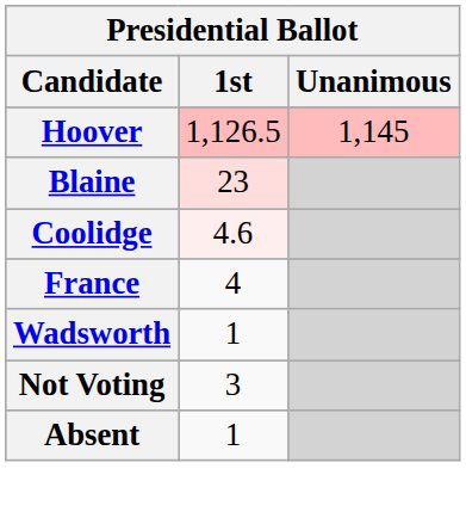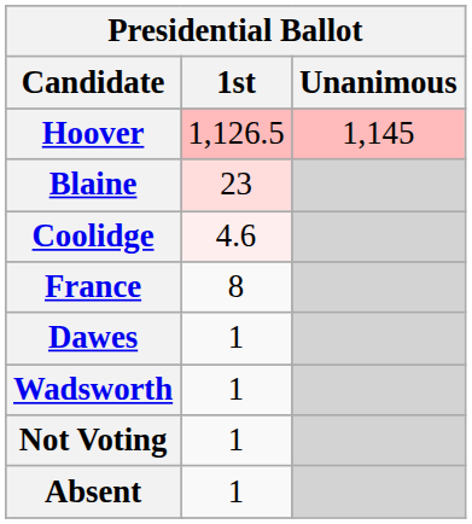 <table class="wikitable sortable" style="text-align:center">
 <tr>
 <th colspan="3"><strong>Presidential Ballot</strong></th>
 </tr>
 <tr>
 <th>Candidate</th>
 <th>1st</th>
 <th>Unanimous</th>
 </tr>
 <tr>
 <th><a href='#'>Hoover</a></th>
 <td style="background:#fbb;">1,126.5</td>
 <td style="background:#fbb;">1,145</td>
 </tr>
 <tr>
 <th><a href='#'>Blaine</a></th>
 <td style="background:#fdd;">23</td>
 <td style="background:#d3d3d3"></td>
 </tr>
 <tr>
 <th><a href='#'>Coolidge</a></th>
 <td style="background:#fee;">4.6</td>
 <td style="background:#d3d3d3"></td>
 </tr>
 <tr>
 <th><a href='#'>France</a></th>
-<td>4</td>
+<td>8</td>
+<td style="background:#d3d3d3"></td>
+</tr>
+<tr>
+<th><a href='#'>Dawes</a></th>
+<td>1</td>
 <td style="background:#d3d3d3"></td>
 </tr>
 <tr>
 <th><a href='#'>Wadsworth</a></th>
 <td>1</td>
 <td style="background:#d3d3d3"></td>
 </tr>
 <tr>
 <th>Not Voting</th>
-<td>3</td>
+<td>1</td>
 <td style="background:#d3d3d3"></td>
 </tr>
 <tr>
 <th>Absent</th>
 <td>1</td>
 <td style="background:#d3d3d3"></td>
 </tr>
 </table>
